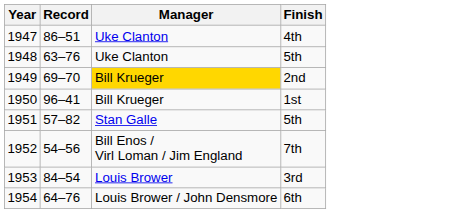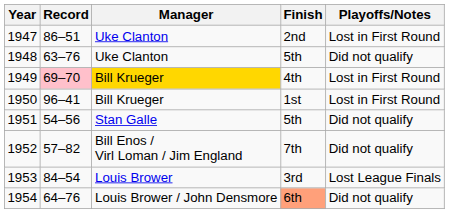 <table class="wikitable">
 <tr>
 <th>Year</th>
 <th>Record</th>
 <th>Manager</th>
 <th>Finish</th>
+<th>Playoffs/Notes</th>
 </tr>
 <tr>
 <td>1947</td>
 <td>86–51</td>
 <td><a href='#'>Uke Clanton</a></td>
-<td>4th</td>
+<td>2nd</td>
+<td>Lost in First Round</td>
 </tr>
 <tr>
 <td>1948</td>
 <td>63–76</td>
 <td>Uke Clanton</td>
 <td>5th</td>
+<td>Did not qualify</td>
 </tr>
 <tr>
 <td>1949</td>
-<td>69–70</td>
+<td style="background: pink;">69–70</td>
 <td style="background: gold;">Bill Krueger</td>
-<td>2nd</td>
+<td>4th</td>
+<td>Lost in First Round</td>
 </tr>
 <tr>
 <td>1950</td>
 <td>96–41</td>
 <td>Bill Krueger</td>
 <td>1st</td>
+<td>Lost in First Round</td>
 </tr>
 <tr>
 <td>1951</td>
-<td>57–82</td>
+<td>54–56</td>
 <td><a href='#'>Stan Galle</a></td>
 <td>5th</td>
+<td>Did not qualify</td>
 </tr>
 <tr>
 <td>1952</td>
-<td>54–56</td>
+<td>57–82</td>
 <td>Bill Enos /<br> Virl Loman / Jim England</td>
 <td>7th</td>
+<td>Did not qualify</td>
 </tr>
 <tr>
 <td>1953</td>
 <td>84–54</td>
 <td><a href='#'>Louis Brower</a></td>
 <td>3rd</td>
+<td>Lost League Finals</td>
 </tr>
 <tr>
 <td>1954</td>
 <td>64–76</td>
 <td>Louis Brower / John Densmore</td>
-<td>6th</td>
+<td style="background: lightsalmon;">6th</td>
+<td>Did not qualify</td>
 </tr>
 </table>
